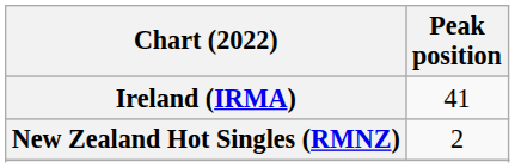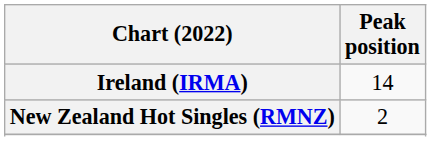 <table class="wikitable sortable plainrowheaders" style="text-align:center">
 <tr>
 <th scope="col">Chart (2022)</th>
 <th scope="col">Peak<br>position</th>
 </tr>
 <tr>
 <th scope="row">Ireland (<a href='#'>IRMA</a>)</th>
-<td>41</td>
+<td>14</td>
 </tr>
 <tr>
 <th scope="row">New Zealand Hot Singles (<a href='#'>RMNZ</a>)</th>
 <td>2</td>
 </tr>
 <tr>
 </tr>
 <tr>
 </tr>
 </table>
